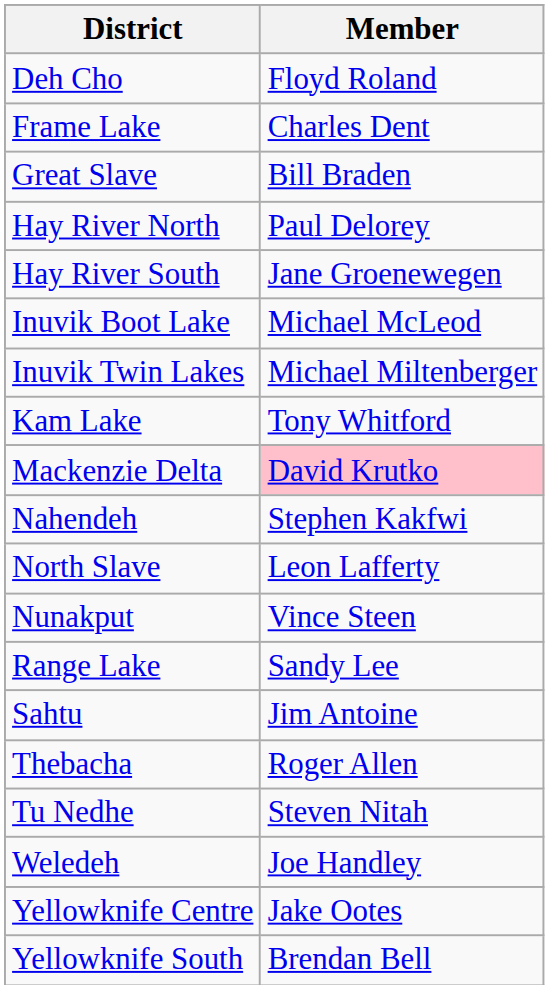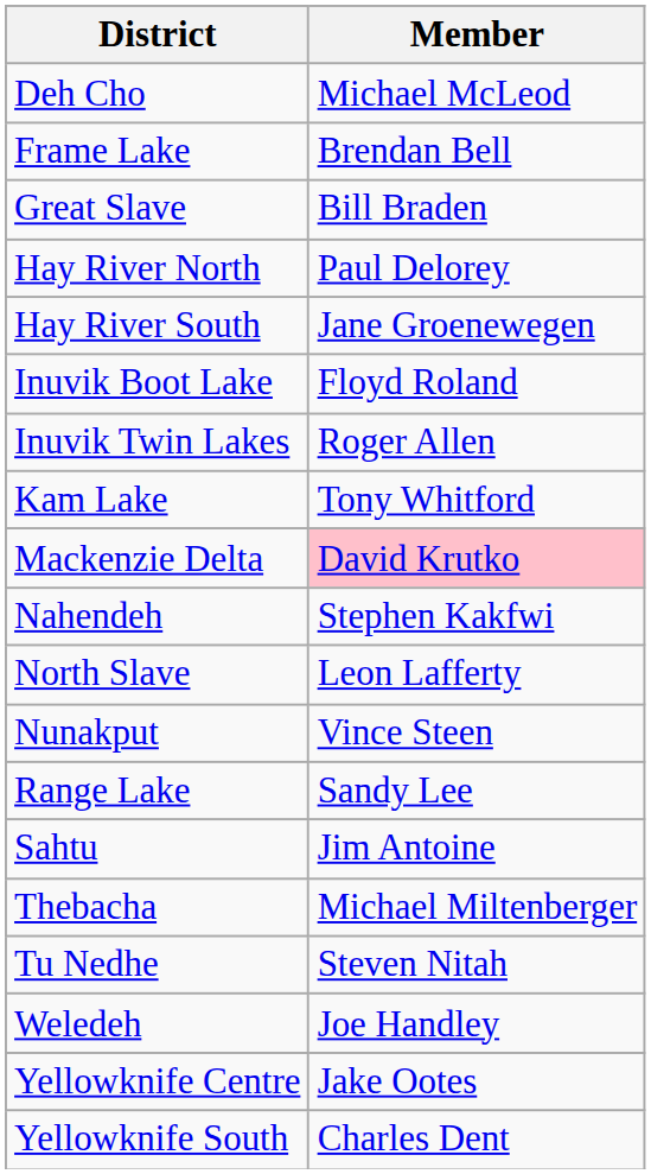 <table class="wikitable">
 <tr>
 <th>District</th>
 <th>Member</th>
 </tr>
 <tr>
 <td><a href='#'>Deh Cho</a></td>
-<td><a href='#'>Floyd Roland</a></td>
+<td><a href='#'>Michael McLeod</a></td>
 </tr>
 <tr>
 <td><a href='#'>Frame Lake</a></td>
-<td><a href='#'>Charles Dent</a></td>
+<td><a href='#'>Brendan Bell</a></td>
 </tr>
 <tr>
 <td><a href='#'>Great Slave</a></td>
 <td><a href='#'>Bill Braden</a></td>
 </tr>
 <tr>
 <td><a href='#'>Hay River North</a></td>
 <td><a href='#'>Paul Delorey</a></td>
 </tr>
 <tr>
 <td><a href='#'>Hay River South</a></td>
 <td><a href='#'>Jane Groenewegen</a></td>
 </tr>
 <tr>
 <td><a href='#'>Inuvik Boot Lake</a></td>
-<td><a href='#'>Michael McLeod</a></td>
+<td><a href='#'>Floyd Roland</a></td>
 </tr>
 <tr>
 <td><a href='#'>Inuvik Twin Lakes</a></td>
-<td><a href='#'>Michael Miltenberger</a></td>
+<td><a href='#'>Roger Allen</a></td>
 </tr>
 <tr>
 <td><a href='#'>Kam Lake</a></td>
 <td><a href='#'>Tony Whitford</a></td>
 </tr>
 <tr>
 <td><a href='#'>Mackenzie Delta</a></td>
 <td style="background: pink;"><a href='#'>David Krutko</a></td>
 </tr>
 <tr>
 <td><a href='#'>Nahendeh</a></td>
 <td><a href='#'>Stephen Kakfwi</a></td>
 </tr>
 <tr>
 <td><a href='#'>North Slave</a></td>
 <td><a href='#'>Leon Lafferty</a></td>
 </tr>
 <tr>
 <td><a href='#'>Nunakput</a></td>
 <td><a href='#'>Vince Steen</a></td>
 </tr>
 <tr>
 <td><a href='#'>Range Lake</a></td>
 <td><a href='#'>Sandy Lee</a></td>
 </tr>
 <tr>
 <td><a href='#'>Sahtu</a></td>
 <td><a href='#'>Jim Antoine</a></td>
 </tr>
 <tr>
 <td><a href='#'>Thebacha</a></td>
-<td><a href='#'>Roger Allen</a></td>
+<td><a href='#'>Michael Miltenberger</a></td>
 </tr>
 <tr>
 <td><a href='#'>Tu Nedhe</a></td>
 <td><a href='#'>Steven Nitah</a></td>
 </tr>
 <tr>
 <td><a href='#'>Weledeh</a></td>
 <td><a href='#'>Joe Handley</a></td>
 </tr>
 <tr>
 <td><a href='#'>Yellowknife Centre</a></td>
 <td><a href='#'>Jake Ootes</a></td>
 </tr>
 <tr>
 <td><a href='#'>Yellowknife South</a></td>
-<td><a href='#'>Brendan Bell</a></td>
+<td><a href='#'>Charles Dent</a></td>
 </tr>
 </table>
